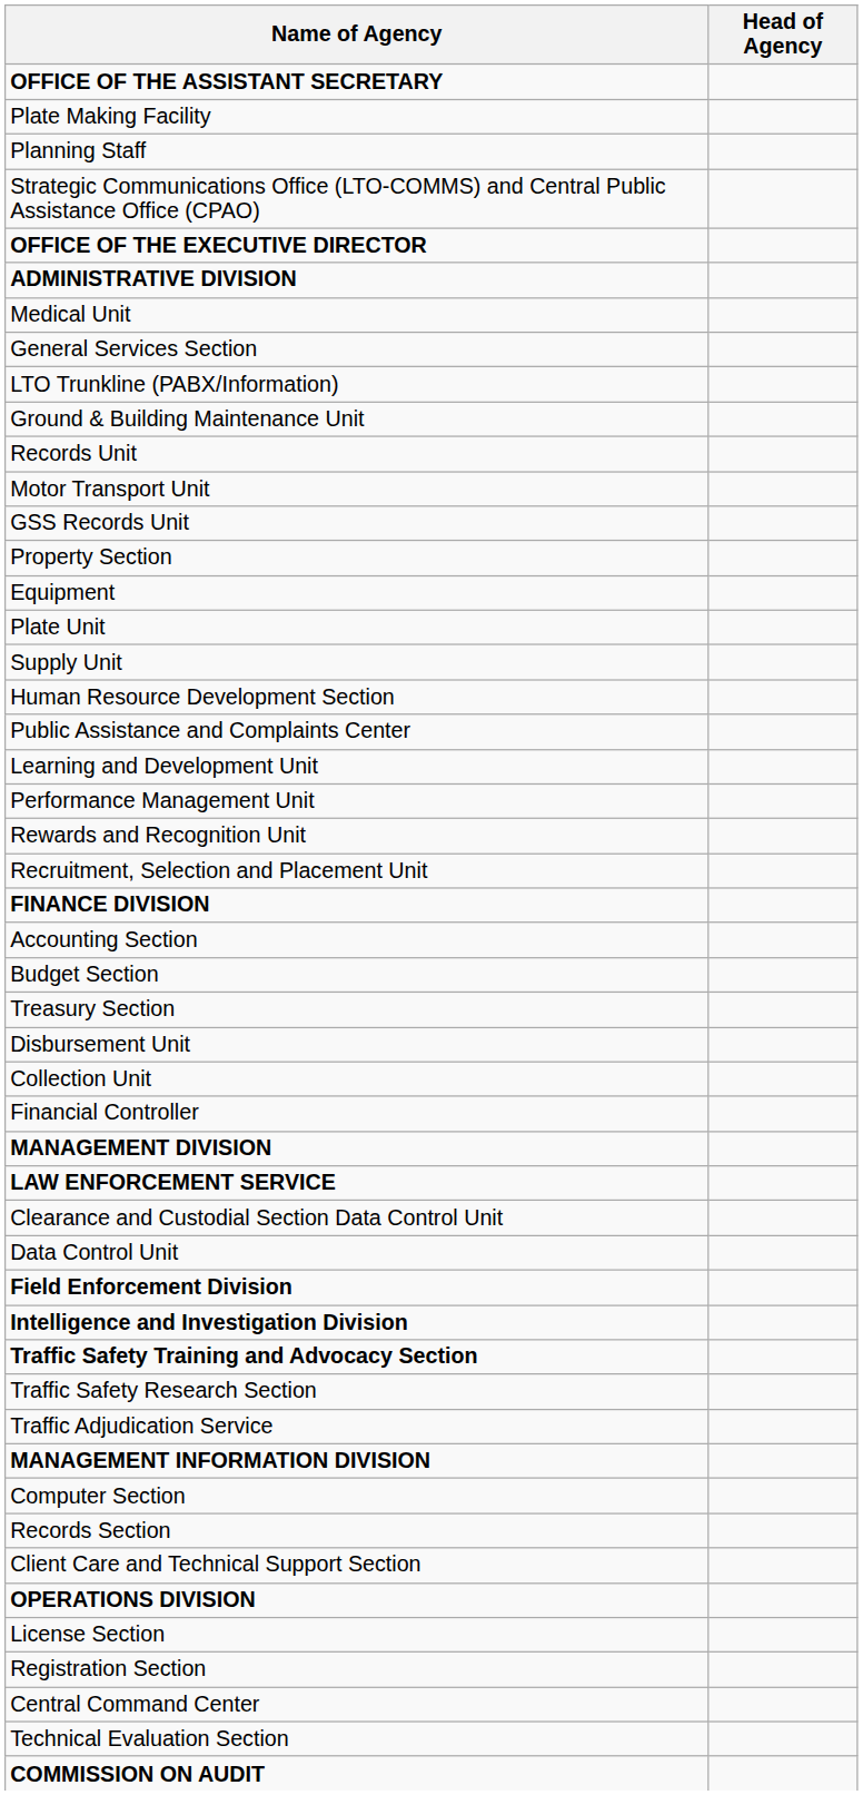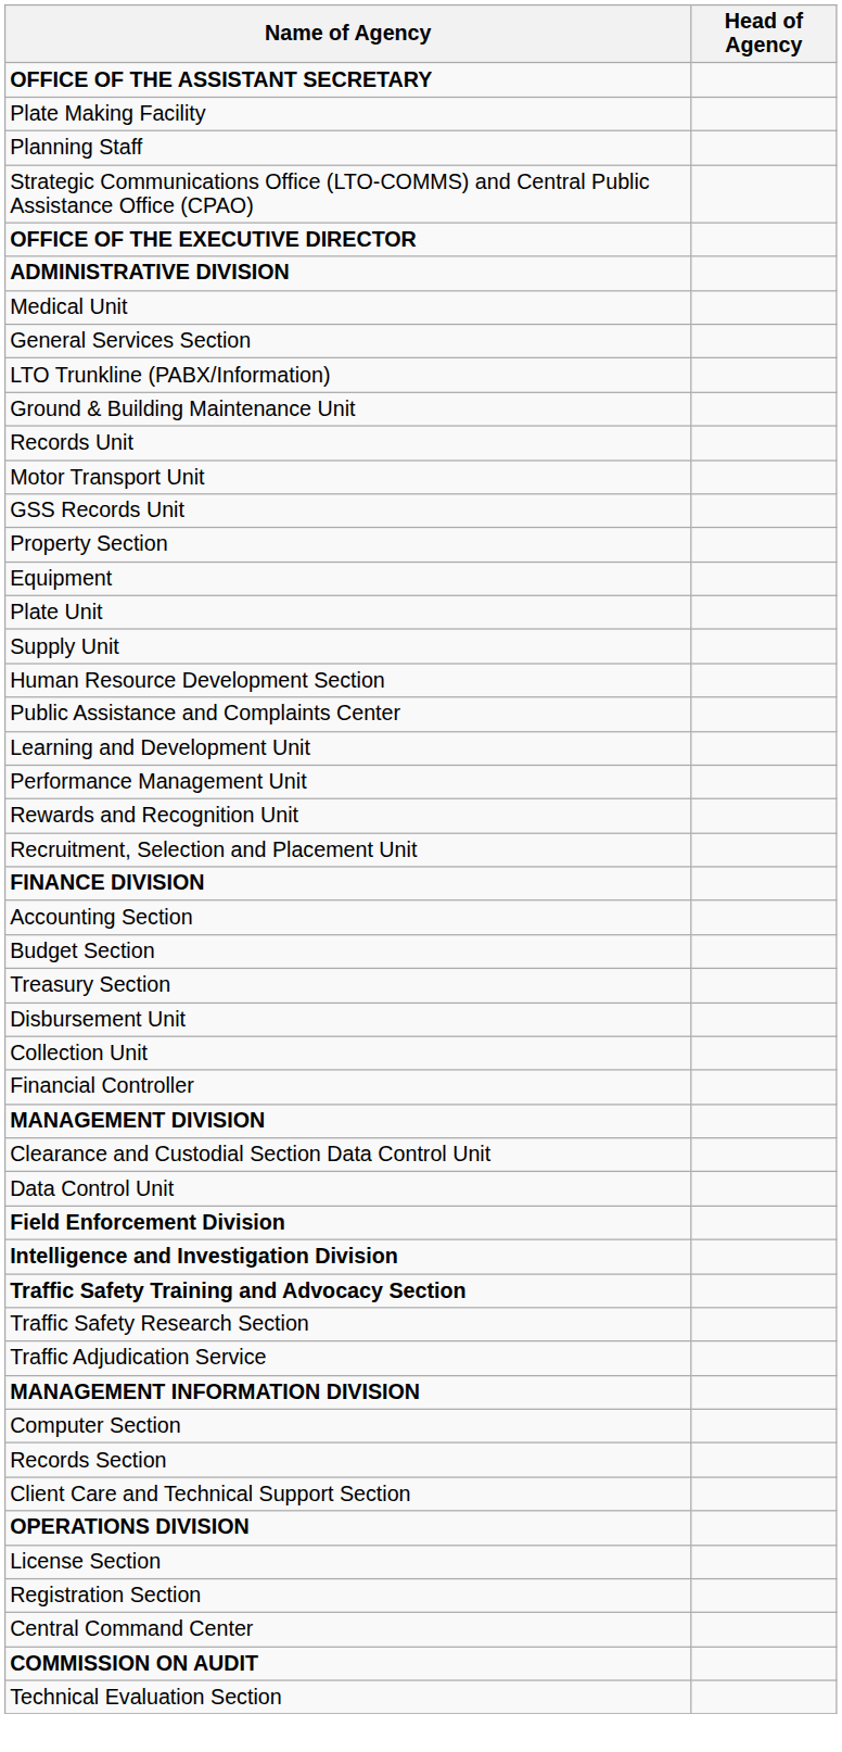 <table class="wikitable" style="margin-left: auto; margin-right: auto; border: none;">
 <tr>
 <th>Name of Agency</th>
 <th>Head of Agency</th>
 </tr>
 <tr>
 <td><strong>OFFICE OF THE ASSISTANT SECRETARY</strong></td>
 <td><br><em></em></td>
 </tr>
 <tr>
 <td>Plate Making Facility</td>
 <td><br><em></em></td>
 </tr>
 <tr>
 <td>Planning Staff</td>
 <td><br><em></em></td>
 </tr>
 <tr>
 <td>Strategic Communications Office (LTO-COMMS) and Central Public Assistance Office (CPAO)</td>
 <td><br><em></em></td>
 </tr>
 <tr>
 <td><strong>OFFICE OF THE EXECUTIVE DIRECTOR</strong></td>
 <td><br></td>
 </tr>
 <tr>
 <td><strong>ADMINISTRATIVE DIVISION</strong></td>
 <td><br></td>
 </tr>
 <tr>
 <td>Medical Unit</td>
 <td><br></td>
 </tr>
 <tr>
 <td>General Services Section</td>
 <td><br></td>
 </tr>
 <tr>
 <td>LTO Trunkline (PABX/Information)</td>
 <td><br></td>
 </tr>
 <tr>
 <td>Ground & Building Maintenance Unit</td>
 <td><br></td>
 </tr>
 <tr>
 <td>Records Unit</td>
 <td><br></td>
 </tr>
 <tr>
 <td>Motor Transport Unit</td>
 <td><br><em></em></td>
 </tr>
 <tr>
 <td>GSS Records Unit</td>
 <td><br><em></em></td>
 </tr>
 <tr>
 <td>Property Section</td>
 <td><br><em></em></td>
 </tr>
 <tr>
 <td>Equipment</td>
 <td><br><em></em></td>
 </tr>
 <tr>
 <td>Plate Unit</td>
 <td><br><em></em></td>
 </tr>
 <tr>
 <td>Supply Unit</td>
 <td><br><em></em></td>
 </tr>
 <tr>
 <td>Human Resource Development Section</td>
 <td><br><em></em></td>
 </tr>
 <tr>
 <td>Public Assistance and Complaints Center</td>
 <td><br><em></em></td>
 </tr>
 <tr>
 <td>Learning and Development Unit</td>
 <td><br><em></em></td>
 </tr>
 <tr>
 <td>Performance Management Unit</td>
 <td><br><em></em></td>
 </tr>
 <tr>
 <td>Rewards and Recognition Unit</td>
 <td><br><em></em></td>
 </tr>
 <tr>
 <td>Recruitment, Selection and Placement Unit</td>
 <td><br><em></em></td>
 </tr>
 <tr>
 <td><strong>FINANCE DIVISION</strong></td>
 <td><br><em></em></td>
 </tr>
 <tr>
 <td>Accounting Section</td>
 <td><br><em></em></td>
 </tr>
 <tr>
 <td>Budget Section</td>
 <td><br><em></em></td>
 </tr>
 <tr>
 <td>Treasury Section</td>
 <td><br><em></em></td>
 </tr>
 <tr>
 <td>Disbursement Unit</td>
 <td><br><em></em></td>
 </tr>
 <tr>
 <td>Collection Unit</td>
 <td><br><em></em></td>
 </tr>
 <tr>
 <td>Financial Controller</td>
 <td><br><em></em></td>
 </tr>
 <tr>
 <td><strong>MANAGEMENT DIVISION</strong></td>
 <td><br><em></em></td>
 </tr>
 <tr>
-<td><strong>LAW ENFORCEMENT SERVICE</strong></td>
-<td><br><em></em></td>
-</tr>
-<tr>
 <td>Clearance and Custodial Section Data Control Unit</td>
 <td><br><em></em></td>
 </tr>
 <tr>
 <td>Data Control Unit</td>
 <td><br><em></em></td>
 </tr>
 <tr>
 <td><strong>Field Enforcement Division</strong></td>
 <td><br><em></em></td>
 </tr>
 <tr>
 <td><strong>Intelligence and Investigation Division</strong></td>
 <td><br><em></em></td>
 </tr>
 <tr>
 <td><strong>Traffic Safety Training and Advocacy Section</strong></td>
 <td><br><em></em></td>
 </tr>
 <tr>
 <td>Traffic Safety Research Section</td>
 <td><br><em></em></td>
 </tr>
 <tr>
 <td>Traffic Adjudication Service</td>
 <td><br><em></em></td>
 </tr>
 <tr>
 <td><strong>MANAGEMENT INFORMATION DIVISION</strong></td>
 <td><br><em></em></td>
 </tr>
 <tr>
 <td>Computer Section</td>
 <td><br><em></em></td>
 </tr>
 <tr>
 <td>Records Section</td>
 <td><br><em></em></td>
 </tr>
 <tr>
 <td>Client Care and Technical Support Section</td>
 <td><br><em></em></td>
 </tr>
 <tr>
 <td><strong>OPERATIONS DIVISION</strong></td>
 <td><br><em></em></td>
 </tr>
 <tr>
 <td>License Section</td>
 <td><br><em></em></td>
 </tr>
 <tr>
 <td>Registration Section</td>
 <td><br><em></em></td>
 </tr>
 <tr>
 <td>Central Command Center</td>
 <td><br><em></em></td>
 </tr>
 <tr>
-<td>Technical Evaluation Section</td>
+<td><strong>COMMISSION ON AUDIT</strong></td>
 <td><br><em></em></td>
 </tr>
 <tr>
-<td><strong>COMMISSION ON AUDIT</strong></td>
+<td>Technical Evaluation Section</td>
 <td><br><em></em></td>
 </tr>
 <tr>
 </tr>
 </table>
